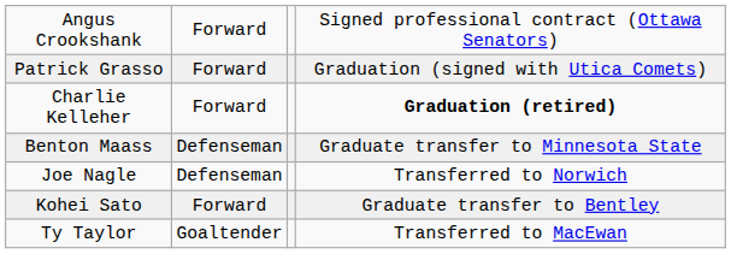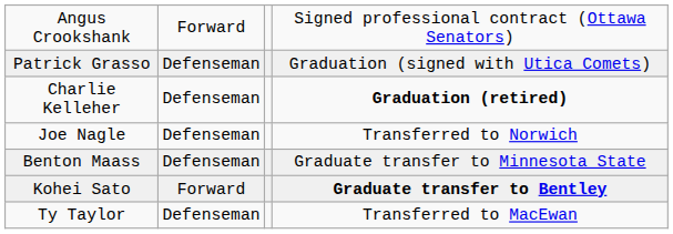 <table class="wikitable" width="60%">
 <tr align="center" bgcolor="">
 <td>Angus Crookshank</td>
 <td>Forward</td>
 <td></td>
 <td>Signed professional contract (<a href='#'>Ottawa Senators</a>)</td>
 </tr>
 <tr align="center" bgcolor="f0f0f0">
 <td>Patrick Grasso</td>
-<td>Forward</td>
+<td>Defenseman</td>
 <td></td>
 <td>Graduation (signed with <a href='#'>Utica Comets</a>)</td>
 </tr>
 <tr align="center" bgcolor="">
 <td>Charlie Kelleher</td>
-<td>Forward</td>
+<td>Defenseman</td>
 <td></td>
 <td><strong>Graduation (retired)</strong></td>
-</tr>
-<tr align="center" bgcolor="f0f0f0">
-<td>Benton Maass</td>
-<td>Defenseman</td>
-<td></td>
-<td>Graduate transfer to <a href='#'>Minnesota State</a></td>
 </tr>
 <tr align="center" bgcolor="">
 <td>Joe Nagle</td>
 <td>Defenseman</td>
 <td></td>
 <td>Transferred to <a href='#'>Norwich</a></td>
 </tr>
 <tr align="center" bgcolor="f0f0f0">
+<td>Benton Maass</td>
+<td>Defenseman</td>
+<td></td>
+<td>Graduate transfer to <a href='#'>Minnesota State</a></td>
+</tr>
+<tr align="center" bgcolor="f0f0f0">
 <td>Kohei Sato</td>
 <td>Forward</td>
 <td></td>
-<td>Graduate transfer to <a href='#'>Bentley</a></td>
+<td><strong>Graduate transfer to <a href='#'>Bentley</a></strong></td>
 </tr>
 <tr align="center" bgcolor="">
 <td>Ty Taylor</td>
-<td>Goaltender</td>
+<td>Defenseman</td>
 <td></td>
 <td>Transferred to <a href='#'>MacEwan</a></td>
 </tr>
 </table>
